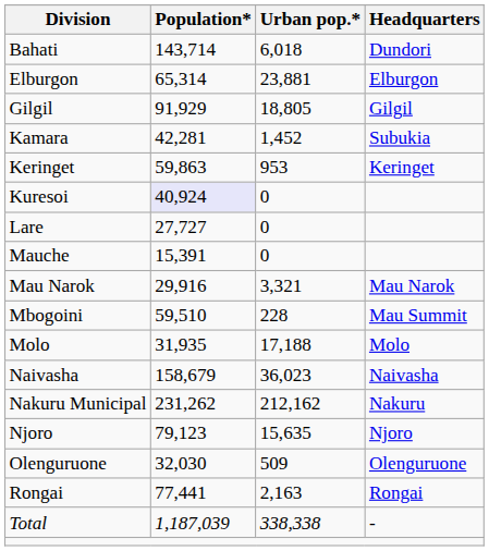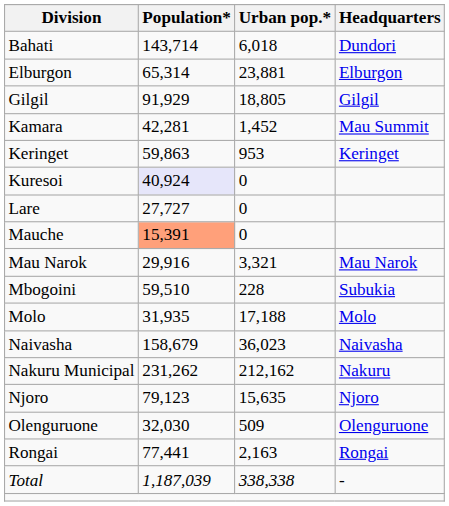 <table class="wikitable">
 <tr>
 </tr>
 <tr>
 <th>Division</th>
 <th>Population*</th>
 <th>Urban pop.*</th>
 <th>Headquarters</th>
 </tr>
 <tr>
 <td>Bahati</td>
 <td>143,714</td>
 <td>6,018</td>
 <td><a href='#'>Dundori</a></td>
 </tr>
 <tr>
 <td>Elburgon</td>
 <td>65,314</td>
 <td>23,881</td>
 <td><a href='#'>Elburgon</a></td>
 </tr>
 <tr>
 <td>Gilgil</td>
 <td>91,929</td>
 <td>18,805</td>
 <td><a href='#'>Gilgil</a></td>
 </tr>
 <tr>
 <td>Kamara</td>
 <td>42,281</td>
 <td>1,452</td>
-<td><a href='#'>Subukia</a></td>
+<td><a href='#'>Mau Summit</a></td>
 </tr>
 <tr>
 <td>Keringet</td>
 <td>59,863</td>
 <td>953</td>
 <td><a href='#'>Keringet</a></td>
 </tr>
 <tr>
 <td>Kuresoi</td>
 <td style="background: lavender;">40,924</td>
 <td>0</td>
 <td></td>
 </tr>
 <tr>
 <td>Lare</td>
 <td>27,727</td>
 <td>0</td>
 <td></td>
 </tr>
 <tr>
 <td>Mauche</td>
-<td>15,391</td>
+<td style="background: lightsalmon;">15,391</td>
 <td>0</td>
 <td></td>
 </tr>
 <tr>
 <td>Mau Narok</td>
 <td>29,916</td>
 <td>3,321</td>
 <td><a href='#'>Mau Narok</a></td>
 </tr>
 <tr>
 <td>Mbogoini</td>
 <td>59,510</td>
 <td>228</td>
-<td><a href='#'>Mau Summit</a></td>
+<td><a href='#'>Subukia</a></td>
 </tr>
 <tr>
 <td>Molo</td>
 <td>31,935</td>
 <td>17,188</td>
 <td><a href='#'>Molo</a></td>
 </tr>
 <tr>
 <td>Naivasha</td>
 <td>158,679</td>
 <td>36,023</td>
 <td><a href='#'>Naivasha</a></td>
 </tr>
 <tr>
 <td>Nakuru Municipal</td>
 <td>231,262</td>
 <td>212,162</td>
 <td><a href='#'>Nakuru</a></td>
 </tr>
 <tr>
 <td>Njoro</td>
 <td>79,123</td>
 <td>15,635</td>
 <td><a href='#'>Njoro</a></td>
 </tr>
 <tr>
 <td>Olenguruone</td>
 <td>32,030</td>
 <td>509</td>
 <td><a href='#'>Olenguruone</a></td>
 </tr>
 <tr>
 <td>Rongai</td>
 <td>77,441</td>
 <td>2,163</td>
 <td><a href='#'>Rongai</a></td>
 </tr>
 <tr>
 <td><em>Total</em></td>
 <td><em>1,187,039</em></td>
 <td><em>338,338</em></td>
 <td>-</td>
 </tr>
 <tr>
 <td colspan=4></td>
 </tr>
 </table>
